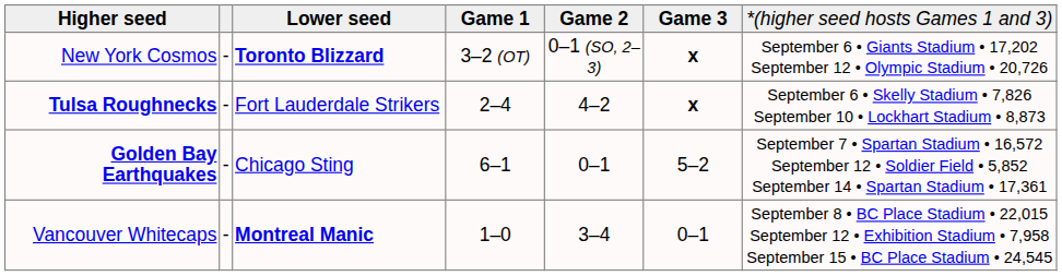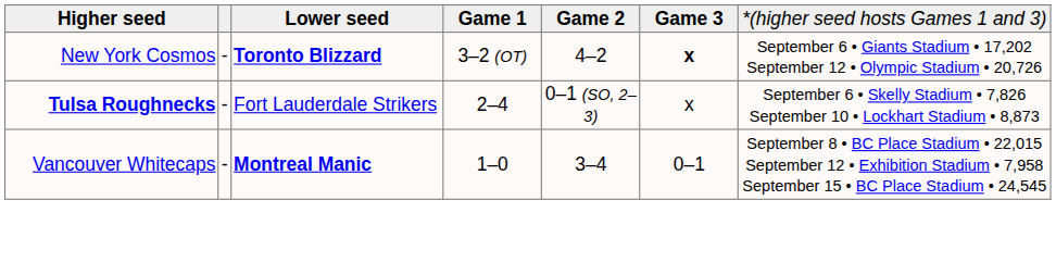 <table style=border-collapse:collapse border=1 cellspacing=0 cellpadding=2>
 <tr align=center bgcolor=#efefef>
 <th width=180>Higher seed</th>
 <th width=5></th>
 <th width=180>Lower seed</th>
 <th width=80>Game 1</th>
 <th width=80>Game 2</th>
 <th width=80>Game 3</th>
 <td width=270><em>*(higher seed hosts Games 1 and 3)</em></td>
 </tr>
 <tr align=center bgcolor=fffafa>
 <td align=right><a href='#'>New York Cosmos</a></td>
 <td>-</td>
 <td align=left><strong><a href='#'>Toronto Blizzard</a></strong></td>
 <td>3–2 <small><em>(OT)</em></small></td>
-<td>0–1 <small><em>(SO, 2–3)</em></small></td>
+<td>4–2</td>
 <td><strong>x</strong></td>
 <td><small>September 6 • <a href='#'>Giants Stadium</a> • 17,202<br>September 12 • <a href='#'>Olympic Stadium</a> • 20,726</small></td>
 </tr>
 <tr align=center bgcolor=fffafa>
 <td align=right><strong><a href='#'>Tulsa Roughnecks</a></strong></td>
 <td>-</td>
 <td align=left><a href='#'>Fort Lauderdale Strikers</a></td>
 <td>2–4</td>
-<td>4–2</td>
-<td><strong>x</strong></td>
+<td>0–1 <small><em>(SO, 2–3)</em></small></td>
+<td>x</td>
 <td><small>September 6 • <a href='#'>Skelly Stadium</a> • 7,826<br>September 10 • <a href='#'>Lockhart Stadium</a> • 8,873</small></td>
-</tr>
-<tr align=center bgcolor=fffafa>
-<td align=right><strong><a href='#'>Golden Bay Earthquakes</a></strong></td>
-<td>-</td>
-<td align=left><a href='#'>Chicago Sting</a></td>
-<td>6–1</td>
-<td>0–1</td>
-<td>5–2</td>
-<td><small>September 7 • <a href='#'>Spartan Stadium</a> • 16,572<br>September 12 • <a href='#'>Soldier Field</a> • 5,852<br> September 14 • <a href='#'>Spartan Stadium</a> • 17,361</small></td>
 </tr>
 <tr align=center bgcolor=fffafa>
 <td align=right><a href='#'>Vancouver Whitecaps</a></td>
 <td>-</td>
 <td align=left><strong><a href='#'>Montreal Manic</a></strong></td>
 <td>1–0</td>
 <td>3–4</td>
 <td>0–1</td>
 <td><small>September 8 • <a href='#'>BC Place Stadium</a> • 22,015<br>September 12 • <a href='#'>Exhibition Stadium</a> • 7,958<br>September 15 • <a href='#'>BC Place Stadium</a> • 24,545</small></td>
 </tr>
 </table>
